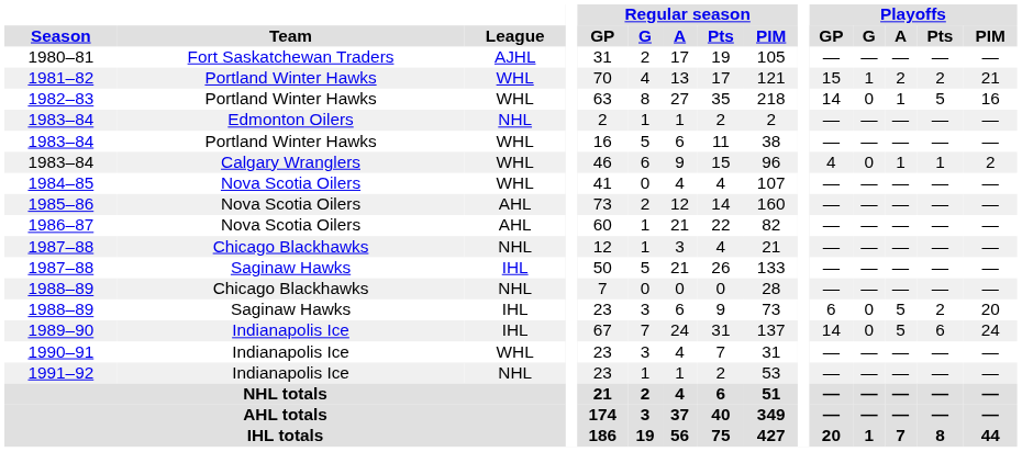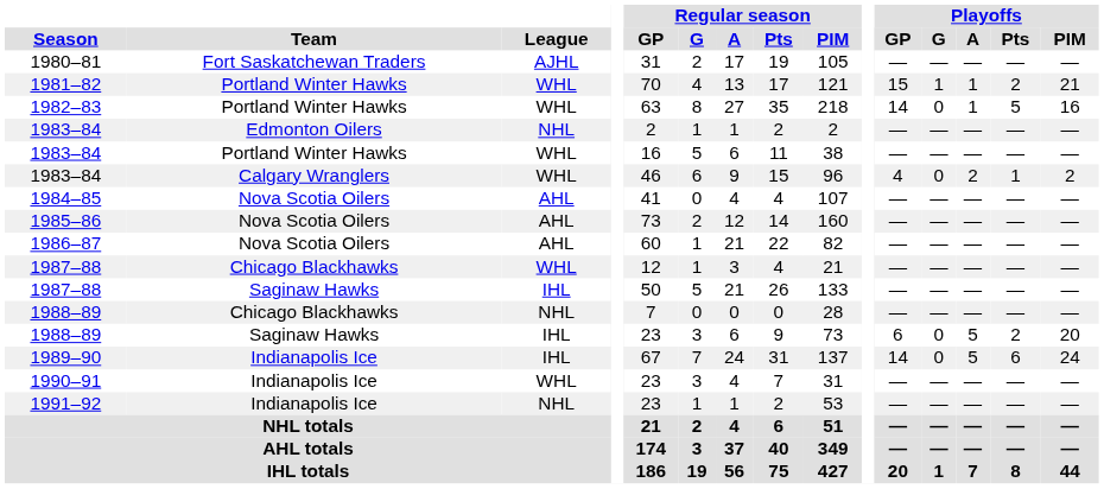 <table border="0" cellpadding="1" cellspacing="0" style="text-align:center; width:60em">
 <tr bgcolor="#e0e0e0">
 <th colspan="3" bgcolor="#ffffff"> </th>
 <th rowspan="99" bgcolor="#ffffff"> </th>
 <th colspan="5"><a href='#'>Regular season</a></th>
 <th rowspan="99" bgcolor="#ffffff"> </th>
 <th colspan="5"><a href='#'>Playoffs</a></th>
 </tr>
 <tr bgcolor="#e0e0e0">
 <th><a href='#'>Season</a></th>
 <th>Team</th>
 <th>League</th>
 <th>GP</th>
 <th><a href='#'>G</a></th>
 <th><a href='#'>A</a></th>
 <th><a href='#'>Pts</a></th>
 <th><a href='#'>PIM</a></th>
 <th>GP</th>
 <th>G</th>
 <th>A</th>
 <th>Pts</th>
 <th>PIM</th>
 </tr>
 <tr>
 <td>1980–81</td>
 <td><a href='#'>Fort Saskatchewan Traders</a></td>
 <td><a href='#'>AJHL</a></td>
 <td>31</td>
 <td>2</td>
 <td>17</td>
 <td>19</td>
 <td>105</td>
 <td>—</td>
 <td>—</td>
 <td>—</td>
 <td>—</td>
 <td>—</td>
 </tr>
 <tr bgcolor="#f0f0f0">
 <td><a href='#'>1981–82</a></td>
 <td><a href='#'>Portland Winter Hawks</a></td>
 <td><a href='#'>WHL</a></td>
 <td>70</td>
 <td>4</td>
 <td>13</td>
 <td>17</td>
 <td>121</td>
 <td>15</td>
 <td>1</td>
-<td>2</td>
+<td>1</td>
 <td>2</td>
 <td>21</td>
 </tr>
 <tr>
 <td><a href='#'>1982–83</a></td>
 <td>Portland Winter Hawks</td>
 <td>WHL</td>
 <td>63</td>
 <td>8</td>
 <td>27</td>
 <td>35</td>
 <td>218</td>
 <td>14</td>
 <td>0</td>
 <td>1</td>
 <td>5</td>
 <td>16</td>
 </tr>
 <tr bgcolor="#f0f0f0">
 <td><a href='#'>1983–84</a></td>
 <td><a href='#'>Edmonton Oilers</a></td>
 <td><a href='#'>NHL</a></td>
 <td>2</td>
 <td>1</td>
 <td>1</td>
 <td>2</td>
 <td>2</td>
 <td>—</td>
 <td>—</td>
 <td>—</td>
 <td>—</td>
 <td>—</td>
 </tr>
 <tr>
 <td><a href='#'>1983–84</a></td>
 <td>Portland Winter Hawks</td>
 <td>WHL</td>
 <td>16</td>
 <td>5</td>
 <td>6</td>
 <td>11</td>
 <td>38</td>
 <td>—</td>
 <td>—</td>
 <td>—</td>
 <td>—</td>
 <td>—</td>
 </tr>
 <tr bgcolor="#f0f0f0">
 <td>1983–84</td>
 <td><a href='#'>Calgary Wranglers</a></td>
 <td>WHL</td>
 <td>46</td>
 <td>6</td>
 <td>9</td>
 <td>15</td>
 <td>96</td>
 <td>4</td>
 <td>0</td>
-<td>1</td>
+<td>2</td>
 <td>1</td>
 <td>2</td>
 </tr>
 <tr>
 <td><a href='#'>1984–85</a></td>
 <td><a href='#'>Nova Scotia Oilers</a></td>
-<td>WHL</td>
+<td><a href='#'>AHL</a></td>
 <td>41</td>
 <td>0</td>
 <td>4</td>
 <td>4</td>
 <td>107</td>
 <td>—</td>
 <td>—</td>
 <td>—</td>
 <td>—</td>
 <td>—</td>
 </tr>
 <tr bgcolor="#f0f0f0">
 <td><a href='#'>1985–86</a></td>
 <td>Nova Scotia Oilers</td>
 <td>AHL</td>
 <td>73</td>
 <td>2</td>
 <td>12</td>
 <td>14</td>
 <td>160</td>
 <td>—</td>
 <td>—</td>
 <td>—</td>
 <td>—</td>
 <td>—</td>
 </tr>
 <tr>
 <td><a href='#'>1986–87</a></td>
 <td>Nova Scotia Oilers</td>
 <td>AHL</td>
 <td>60</td>
 <td>1</td>
 <td>21</td>
 <td>22</td>
 <td>82</td>
 <td>—</td>
 <td>—</td>
 <td>—</td>
 <td>—</td>
 <td>—</td>
 </tr>
 <tr bgcolor="#f0f0f0">
 <td><a href='#'>1987–88</a></td>
 <td><a href='#'>Chicago Blackhawks</a></td>
-<td>NHL</td>
+<td><a href='#'>WHL</a></td>
 <td>12</td>
 <td>1</td>
 <td>3</td>
 <td>4</td>
 <td>21</td>
 <td>—</td>
 <td>—</td>
 <td>—</td>
 <td>—</td>
 <td>—</td>
 </tr>
 <tr>
 <td><a href='#'>1987–88</a></td>
 <td><a href='#'>Saginaw Hawks</a></td>
 <td><a href='#'>IHL</a></td>
 <td>50</td>
 <td>5</td>
 <td>21</td>
 <td>26</td>
 <td>133</td>
 <td>—</td>
 <td>—</td>
 <td>—</td>
 <td>—</td>
 <td>—</td>
 </tr>
 <tr bgcolor="#f0f0f0">
 <td><a href='#'>1988–89</a></td>
 <td>Chicago Blackhawks</td>
 <td>NHL</td>
 <td>7</td>
 <td>0</td>
 <td>0</td>
 <td>0</td>
 <td>28</td>
 <td>—</td>
 <td>—</td>
 <td>—</td>
 <td>—</td>
 <td>—</td>
 </tr>
 <tr>
 <td><a href='#'>1988–89</a></td>
 <td>Saginaw Hawks</td>
 <td>IHL</td>
 <td>23</td>
 <td>3</td>
 <td>6</td>
 <td>9</td>
 <td>73</td>
 <td>6</td>
 <td>0</td>
 <td>5</td>
 <td>2</td>
 <td>20</td>
 </tr>
 <tr bgcolor="#f0f0f0">
 <td><a href='#'>1989–90</a></td>
 <td><a href='#'>Indianapolis Ice</a></td>
 <td>IHL</td>
 <td>67</td>
 <td>7</td>
 <td>24</td>
 <td>31</td>
 <td>137</td>
 <td>14</td>
 <td>0</td>
 <td>5</td>
 <td>6</td>
 <td>24</td>
 </tr>
 <tr>
 <td><a href='#'>1990–91</a></td>
 <td>Indianapolis Ice</td>
 <td>WHL</td>
 <td>23</td>
 <td>3</td>
 <td>4</td>
 <td>7</td>
 <td>31</td>
 <td>—</td>
 <td>—</td>
 <td>—</td>
 <td>—</td>
 <td>—</td>
 </tr>
 <tr bgcolor="#f0f0f0">
 <td><a href='#'>1991–92</a></td>
 <td>Indianapolis Ice</td>
 <td>NHL</td>
 <td>23</td>
 <td>1</td>
 <td>1</td>
 <td>2</td>
 <td>53</td>
 <td>—</td>
 <td>—</td>
 <td>—</td>
 <td>—</td>
 <td>—</td>
 </tr>
 <tr bgcolor="#e0e0e0">
 <th colspan="3">NHL totals</th>
 <th>21</th>
 <th>2</th>
 <th>4</th>
 <th>6</th>
 <th>51</th>
 <th>—</th>
 <th>—</th>
 <th>—</th>
 <th>—</th>
 <th>—</th>
 </tr>
 <tr bgcolor="#e0e0e0">
 <th colspan="3">AHL totals</th>
 <th>174</th>
 <th>3</th>
 <th>37</th>
 <th>40</th>
 <th>349</th>
 <th>—</th>
 <th>—</th>
 <th>—</th>
 <th>—</th>
 <th>—</th>
 </tr>
 <tr bgcolor="#e0e0e0">
 <th colspan="3">IHL totals</th>
 <th>186</th>
 <th>19</th>
 <th>56</th>
 <th>75</th>
 <th>427</th>
 <th>20</th>
 <th>1</th>
 <th>7</th>
 <th>8</th>
 <th>44</th>
 </tr>
 </table>
